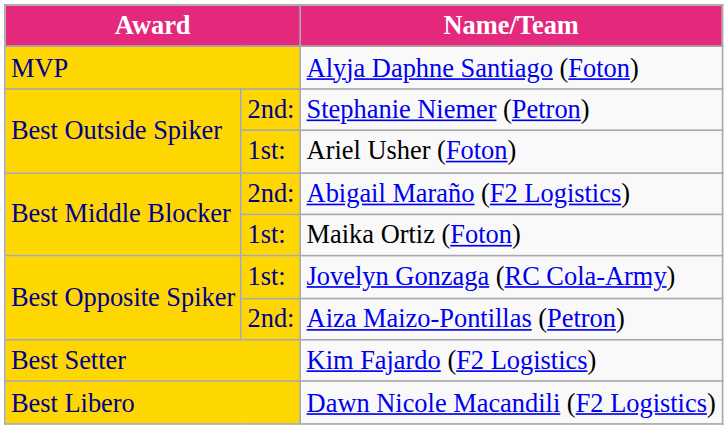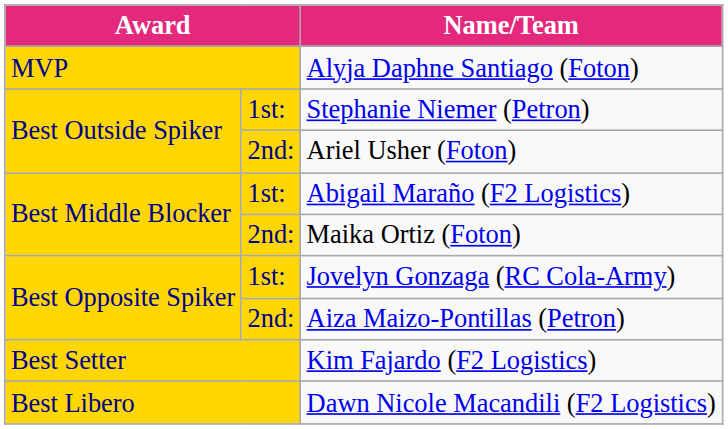 <table class="wikitable">
 <tr>
 <th style="background:#e4287c; color:#fff;" colspan="2">Award</th>
 <th style="background:#e4287c; color:#fff;">Name/Team</th>
 </tr>
 <tr>
 <td style="background:gold; color:darkBlue;" colspan="2">MVP</td>
 <td> <a href='#'>Alyja Daphne Santiago</a> (<a href='#'>Foton</a>)</td>
 </tr>
 <tr>
 <td style="background:gold; color:darkBlue;" rowspan="2">Best Outside Spiker</td>
-<td style="background:gold; color:darkBlue;">2nd:</td>
+<td style="background:gold; color:darkBlue;">1st:</td>
 <td> <a href='#'>Stephanie Niemer</a> (<a href='#'>Petron</a>)</td>
 </tr>
 <tr>
-<td style="background:gold; color:darkBlue;">1st:</td>
+<td style="background:gold; color:darkBlue;">2nd:</td>
 <td> Ariel Usher (<a href='#'>Foton</a>)</td>
 </tr>
 <tr>
 <td style="background:gold; color:darkBlue;" rowspan="2">Best Middle Blocker</td>
-<td style="background:gold; color:darkBlue;">2nd:</td>
+<td style="background:gold; color:darkBlue;">1st:</td>
 <td> <a href='#'>Abigail Maraño</a> (<a href='#'>F2 Logistics</a>)</td>
 </tr>
 <tr>
-<td style="background:gold; color:darkBlue;">1st:</td>
+<td style="background:gold; color:darkBlue;">2nd:</td>
 <td> Maika Ortiz (<a href='#'>Foton</a>)</td>
 </tr>
 <tr>
 <td style="background:gold; color:darkBlue;" rowspan="2">Best Opposite Spiker</td>
 <td style="background:gold; color:darkBlue;">1st:</td>
 <td> <a href='#'>Jovelyn Gonzaga</a> (<a href='#'>RC Cola-Army</a>)</td>
 </tr>
 <tr>
 <td style="background:gold; color:darkBlue;">2nd:</td>
 <td> <a href='#'>Aiza Maizo-Pontillas</a> (<a href='#'>Petron</a>)</td>
 </tr>
 <tr>
 <td style="background:gold; color:darkBlue;" colspan="2">Best Setter</td>
 <td> <a href='#'>Kim Fajardo</a> (<a href='#'>F2 Logistics</a>)</td>
 </tr>
 <tr>
 <td style="background:gold; color:darkBlue;" colspan="2">Best Libero</td>
 <td> <a href='#'>Dawn Nicole Macandili</a> (<a href='#'>F2 Logistics</a>)</td>
 </tr>
 </table>
